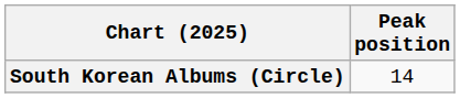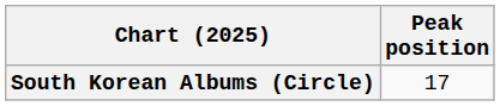 <table class="wikitable sortable plainrowheaders" style="text-align:center;">
 <tr>
 <th scope="col">Chart (2025)</th>
 <th scope="col">Peak<br>position</th>
 </tr>
 <tr>
 <th scope="row">South Korean Albums (Circle)</th>
-<td>14</td>
+<td>17</td>
 </tr>
 </table>
